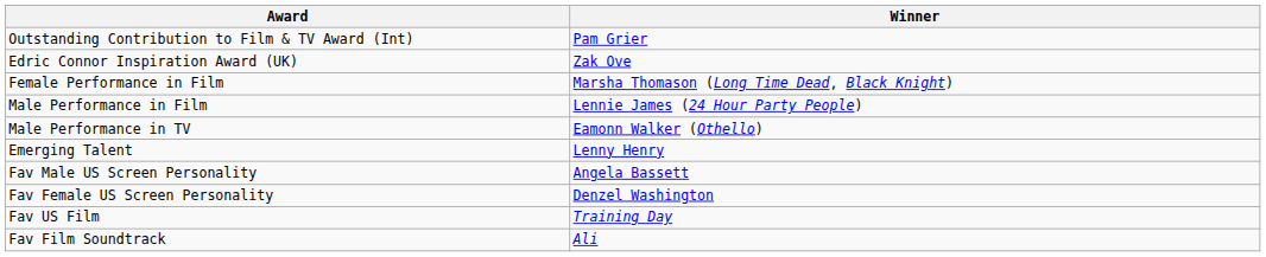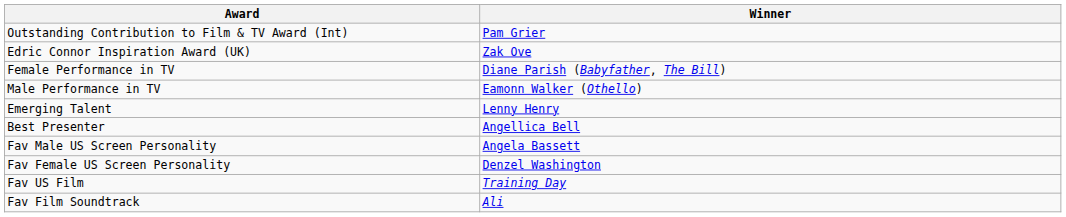 <table class="wikitable" width=75%>
 <tr>
 <th width=45%>Award</th>
 <th width=55%>Winner</th>
 </tr>
 <tr>
 <td>Outstanding Contribution to Film & TV Award (Int)</td>
 <td><a href='#'>Pam Grier</a></td>
 </tr>
 <tr>
 <td>Edric Connor Inspiration Award (UK)</td>
 <td><a href='#'>Zak Ove</a></td>
 </tr>
 <tr>
-<td>Female Performance in Film</td>
-<td><a href='#'>Marsha Thomason</a> (<em><a href='#'>Long Time Dead</a></em>, <em><a href='#'>Black Knight</a></em>)</td>
-</tr>
-<tr>
-<td>Male Performance in Film</td>
-<td><a href='#'>Lennie James</a> (<em><a href='#'>24 Hour Party People</a></em>)</td>
+<td>Female Performance in TV</td>
+<td><a href='#'>Diane Parish</a> (<em><a href='#'>Babyfather</a></em>, <em><a href='#'>The Bill</a></em>)</td>
 </tr>
 <tr>
 <td>Male Performance in TV</td>
 <td><a href='#'>Eamonn Walker</a> (<em><a href='#'>Othello</a></em>)</td>
 </tr>
 <tr>
 <td>Emerging Talent</td>
 <td><a href='#'>Lenny Henry</a></td>
+</tr>
+<tr>
+<td>Best Presenter</td>
+<td><a href='#'>Angellica Bell</a></td>
 </tr>
 <tr>
 <td>Fav Male US Screen Personality</td>
 <td><a href='#'>Angela Bassett</a></td>
 </tr>
 <tr>
 <td>Fav Female US Screen Personality</td>
 <td><a href='#'>Denzel Washington</a></td>
 </tr>
 <tr>
 <td>Fav US Film</td>
 <td><em><a href='#'>Training Day</a></em></td>
 </tr>
 <tr>
 <td>Fav Film Soundtrack</td>
 <td><em><a href='#'>Ali</a></em></td>
 </tr>
 </table>
